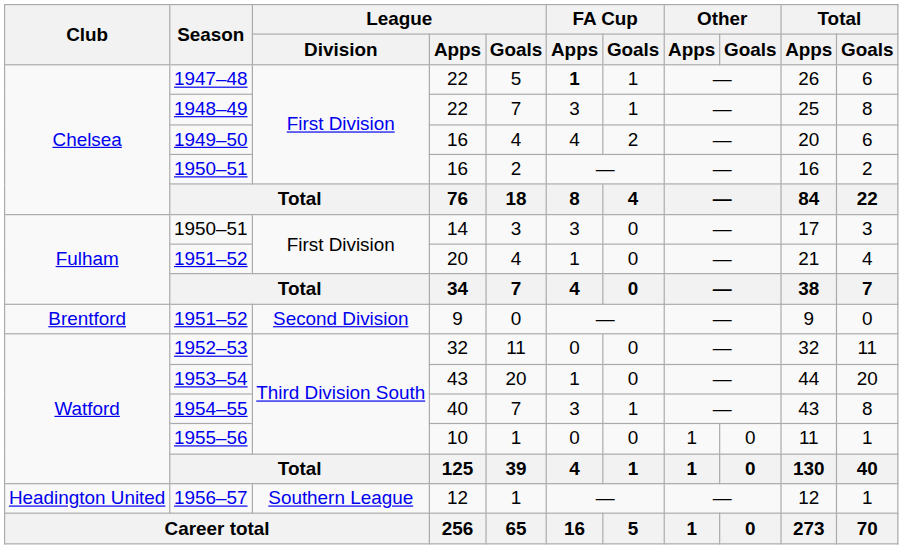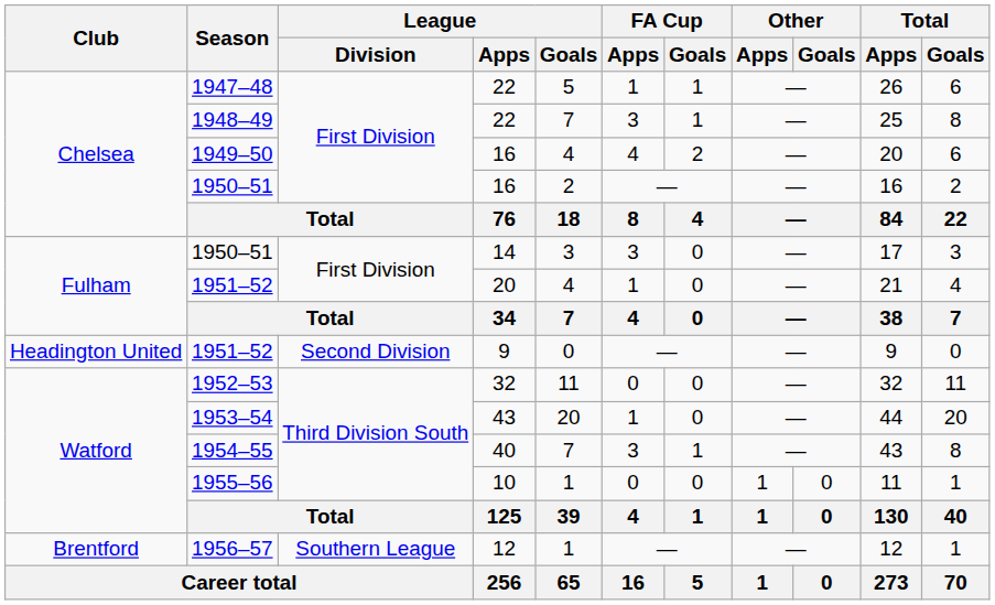 <table class="wikitable" style="text-align:center">
 <tr>
 <th rowspan="2">Club</th>
 <th rowspan="2">Season</th>
 <th colspan="3">League</th>
 <th colspan="2">FA Cup</th>
 <th colspan="2">Other</th>
 <th colspan="2">Total</th>
 </tr>
 <tr>
 <th>Division</th>
 <th>Apps</th>
 <th>Goals</th>
 <th>Apps</th>
 <th>Goals</th>
 <th>Apps</th>
 <th>Goals</th>
 <th>Apps</th>
 <th>Goals</th>
 </tr>
 <tr>
 <td rowspan="5"><a href='#'>Chelsea</a></td>
 <td><a href='#'>1947–48</a></td>
 <td rowspan="4"><a href='#'>First Division</a></td>
 <td>22</td>
 <td>5</td>
-<td><strong>1</strong></td>
+<td>1</td>
 <td>1</td>
 <td colspan="2">—</td>
 <td>26</td>
 <td>6</td>
 </tr>
 <tr>
 <td><a href='#'>1948–49</a></td>
 <td>22</td>
 <td>7</td>
 <td>3</td>
 <td>1</td>
 <td colspan="2">—</td>
 <td>25</td>
 <td>8</td>
 </tr>
 <tr>
 <td><a href='#'>1949–50</a></td>
 <td>16</td>
 <td>4</td>
 <td>4</td>
 <td>2</td>
 <td colspan="2">—</td>
 <td>20</td>
 <td>6</td>
 </tr>
 <tr>
 <td><a href='#'>1950–51</a></td>
 <td>16</td>
 <td>2</td>
 <td colspan="2">—</td>
 <td colspan="2">—</td>
 <td>16</td>
 <td>2</td>
 </tr>
 <tr>
 <th colspan="2">Total</th>
 <th>76</th>
 <th>18</th>
 <th>8</th>
 <th>4</th>
 <th colspan="2">—</th>
 <th>84</th>
 <th>22</th>
 </tr>
 <tr>
 <td rowspan="3"><a href='#'>Fulham</a></td>
 <td>1950–51</td>
 <td rowspan="2">First Division</td>
 <td>14</td>
 <td>3</td>
 <td>3</td>
 <td>0</td>
 <td colspan="2">—</td>
 <td>17</td>
 <td>3</td>
 </tr>
 <tr>
 <td><a href='#'>1951–52</a></td>
 <td>20</td>
 <td>4</td>
 <td>1</td>
 <td>0</td>
 <td colspan="2">—</td>
 <td>21</td>
 <td>4</td>
 </tr>
 <tr>
 <th colspan="2">Total</th>
 <th>34</th>
 <th>7</th>
 <th>4</th>
 <th>0</th>
 <th colspan="2">—</th>
 <th>38</th>
 <th>7</th>
 </tr>
 <tr>
-<td><a href='#'>Brentford</a></td>
+<td><a href='#'>Headington United</a></td>
 <td><a href='#'>1951–52</a></td>
 <td><a href='#'>Second Division</a></td>
 <td>9</td>
 <td>0</td>
 <td colspan="2">—</td>
 <td colspan="2">—</td>
 <td>9</td>
 <td>0</td>
 </tr>
 <tr>
 <td rowspan="5"><a href='#'>Watford</a></td>
 <td><a href='#'>1952–53</a></td>
 <td rowspan="4"><a href='#'>Third Division South</a></td>
 <td>32</td>
 <td>11</td>
 <td>0</td>
 <td>0</td>
 <td colspan="2">—</td>
 <td>32</td>
 <td>11</td>
 </tr>
 <tr>
 <td><a href='#'>1953–54</a></td>
 <td>43</td>
 <td>20</td>
 <td>1</td>
 <td>0</td>
 <td colspan="2">—</td>
 <td>44</td>
 <td>20</td>
 </tr>
 <tr>
 <td><a href='#'>1954–55</a></td>
 <td>40</td>
 <td>7</td>
 <td>3</td>
 <td>1</td>
 <td colspan="2">—</td>
 <td>43</td>
 <td>8</td>
 </tr>
 <tr>
 <td><a href='#'>1955–56</a></td>
 <td>10</td>
 <td>1</td>
 <td>0</td>
 <td>0</td>
 <td>1</td>
 <td>0</td>
 <td>11</td>
 <td>1</td>
 </tr>
 <tr>
 <th colspan="2">Total</th>
 <th>125</th>
 <th>39</th>
 <th>4</th>
 <th>1</th>
 <th>1</th>
 <th>0</th>
 <th>130</th>
 <th>40</th>
 </tr>
 <tr>
-<td><a href='#'>Headington United</a></td>
+<td><a href='#'>Brentford</a></td>
 <td><a href='#'>1956–57</a></td>
 <td><a href='#'>Southern League</a></td>
 <td>12</td>
 <td>1</td>
 <td colspan="2">—</td>
 <td colspan="2">—</td>
 <td>12</td>
 <td>1</td>
 </tr>
 <tr>
 <th colspan="3">Career total</th>
 <th>256</th>
 <th>65</th>
 <th>16</th>
 <th>5</th>
 <th>1</th>
 <th>0</th>
 <th>273</th>
 <th>70</th>
 </tr>
 </table>
